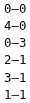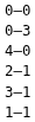 <table cellspacing=1 width=70%>
 <tr>
 <th width=25%></th>
 <th width=30%></th>
 <th width=15%></th>
 <th width=30%></th>
 </tr>
 <tr>
 <td></td>
 <td align=right></td>
 <td align=center>0–0</td>
 <td></td>
 </tr>
 <tr>
 <td></td>
 <td align=right></td>
-<td align=center>4–0</td>
+<td align=center>0–3</td>
 <td></td>
 </tr>
 <tr>
 <td></td>
 <td align=right></td>
-<td align=center>0–3</td>
+<td align=center>4–0</td>
 <td></td>
 </tr>
 <tr>
 <td></td>
 <td align=right></td>
 <td align=center>2–1</td>
 <td></td>
 </tr>
 <tr>
 <td></td>
 <td align=right></td>
 <td align=center>3–1</td>
 <td></td>
 </tr>
 <tr>
 <td></td>
 <td align=right></td>
 <td align=center>1–1</td>
 <td></td>
 </tr>
 </table>
